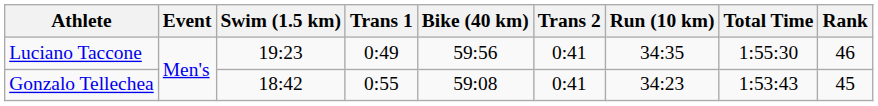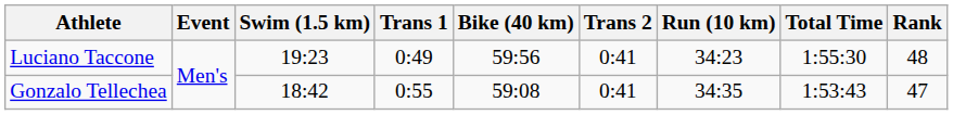 <table class="wikitable" style="font-size:90%">
 <tr>
 <th>Athlete</th>
 <th>Event</th>
 <th>Swim (1.5 km)</th>
 <th>Trans 1</th>
 <th>Bike (40 km)</th>
 <th>Trans 2</th>
 <th>Run (10 km)</th>
 <th>Total Time</th>
 <th>Rank</th>
 </tr>
 <tr align=center>
 <td align=left><a href='#'>Luciano Taccone</a></td>
 <td align=left rowspan=2><a href='#'>Men's</a></td>
 <td>19:23</td>
 <td>0:49</td>
 <td>59:56</td>
 <td>0:41</td>
-<td>34:35</td>
+<td>34:23</td>
 <td>1:55:30</td>
-<td>46</td>
+<td>48</td>
 </tr>
 <tr align=center>
 <td align=left><a href='#'>Gonzalo Tellechea</a></td>
 <td>18:42</td>
 <td>0:55</td>
 <td>59:08</td>
 <td>0:41</td>
-<td>34:23</td>
+<td>34:35</td>
 <td>1:53:43</td>
-<td>45</td>
+<td>47</td>
 </tr>
 </table>
